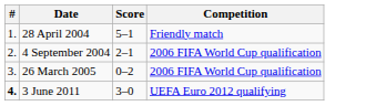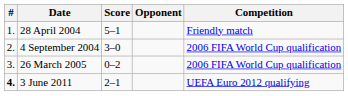 <table class="wikitable">
 <tr>
 <th>#</th>
 <th>Date</th>
 <th>Score</th>
+<th>Opponent</th>
 <th>Competition</th>
 </tr>
 <tr>
 <td>1.</td>
 <td>28 April 2004</td>
 <td>5–1</td>
+<td></td>
 <td><a href='#'>Friendly match</a></td>
 </tr>
 <tr>
 <td>2.</td>
 <td>4 September 2004</td>
-<td>2–1</td>
+<td>3–0</td>
+<td></td>
 <td><a href='#'>2006 FIFA World Cup qualification</a></td>
 </tr>
 <tr>
 <td>3.</td>
 <td>26 March 2005</td>
 <td>0–2</td>
+<td></td>
 <td><a href='#'>2006 FIFA World Cup qualification</a></td>
 </tr>
 <tr>
 <td><strong>4.</strong></td>
 <td>3 June 2011</td>
-<td>3–0</td>
+<td>2–1</td>
+<td></td>
 <td><a href='#'>UEFA Euro 2012 qualifying</a></td>
 </tr>
 </table>
